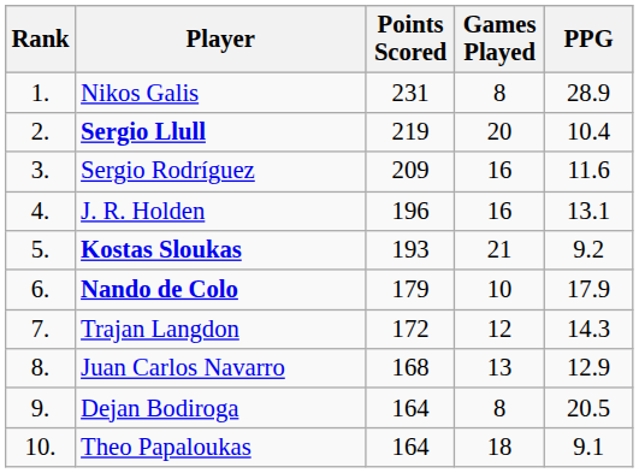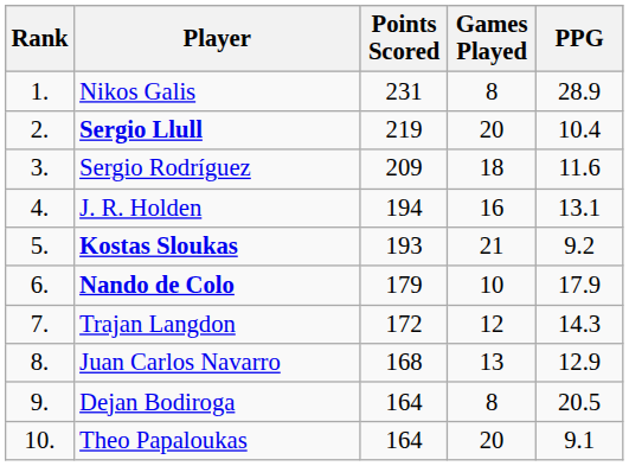 <table class="wikitable"  style="text-align:center;">
 <tr style="background:silver;">
 <th style="width:20px;">Rank</th>
 <th style="width:180px;">Player</th>
 <th style="width:50px;">Points Scored</th>
 <th style="width:50px;">Games Played</th>
 <th style="width:50px;">PPG</th>
 </tr>
 <tr>
 <td>1.</td>
 <td style="text-align:left"> <a href='#'>Nikos Galis</a></td>
 <td>231</td>
 <td>8</td>
 <td>28.9</td>
 </tr>
 <tr>
 <td>2.</td>
 <td style="text-align:left"> <strong><a href='#'>Sergio Llull</a></strong></td>
 <td>219</td>
 <td>20</td>
 <td>10.4</td>
 </tr>
 <tr>
 <td>3.</td>
 <td style="text-align:left"> <a href='#'>Sergio Rodríguez</a></td>
 <td>209</td>
-<td>16</td>
+<td>18</td>
 <td>11.6</td>
 </tr>
 <tr>
 <td>4.</td>
 <td style="text-align:left"> <a href='#'>J. R. Holden</a></td>
-<td>196</td>
+<td>194</td>
 <td>16</td>
 <td>13.1</td>
 </tr>
 <tr>
 <td>5.</td>
 <td style="text-align:left"> <strong><a href='#'>Kostas Sloukas</a></strong></td>
 <td>193</td>
 <td>21</td>
 <td>9.2</td>
 </tr>
 <tr>
 <td>6.</td>
 <td style="text-align:left"> <strong><a href='#'>Nando de Colo</a></strong></td>
 <td>179</td>
 <td>10</td>
 <td>17.9</td>
 </tr>
 <tr>
 <td>7.</td>
 <td style="text-align:left"> <a href='#'>Trajan Langdon</a></td>
 <td>172</td>
 <td>12</td>
 <td>14.3</td>
 </tr>
 <tr>
 <td>8.</td>
 <td style="text-align:left"> <a href='#'>Juan Carlos Navarro</a></td>
 <td>168</td>
 <td>13</td>
 <td>12.9</td>
 </tr>
 <tr>
 <td>9.</td>
 <td style="text-align:left"> <a href='#'>Dejan Bodiroga</a></td>
 <td>164</td>
 <td>8</td>
 <td>20.5</td>
 </tr>
 <tr>
 <td>10.</td>
 <td style="text-align:left"> <a href='#'>Theo Papaloukas</a></td>
 <td>164</td>
-<td>18</td>
+<td>20</td>
 <td>9.1<br></td>
 </tr>
 </table>
